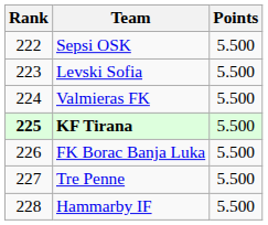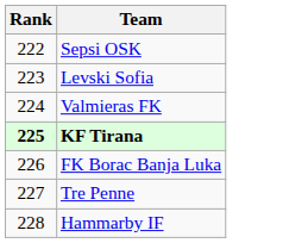 <table class="wikitable" style="text-align: center;">
 <tr>
 <th>Rank</th>
 <th>Team</th>
-<th>Points</th>
 </tr>
 <tr>
 <td>222</td>
 <td align=left> <a href='#'>Sepsi OSK</a></td>
-<td>5.500</td>
 </tr>
 <tr>
 <td>223</td>
 <td align=left> <a href='#'>Levski Sofia</a></td>
-<td>5.500</td>
 </tr>
 <tr>
 <td>224</td>
 <td align=left> <a href='#'>Valmieras FK</a></td>
-<td>5.500</td>
 </tr>
 <tr style="background:#dfd;">
 <td><strong>225</strong></td>
 <td align=left> <strong>KF Tirana</strong></td>
-<td>5.500</td>
 </tr>
 <tr>
 <td>226</td>
 <td align=left> <a href='#'>FK Borac Banja Luka</a></td>
-<td>5.500</td>
 </tr>
 <tr>
 <td>227</td>
 <td align=left> <a href='#'>Tre Penne</a></td>
-<td>5.500</td>
 </tr>
 <tr>
 <td>228</td>
 <td align=left> <a href='#'>Hammarby IF</a></td>
-<td>5.500</td>
 </tr>
 </table>
